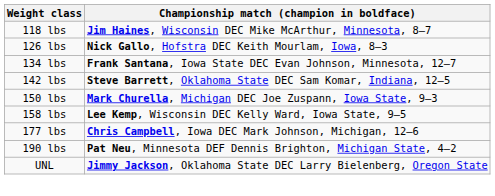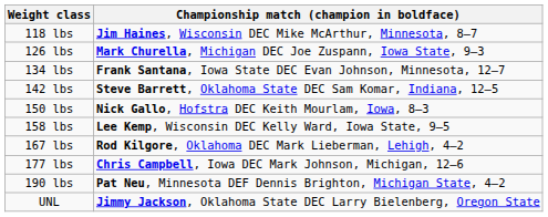 <table class="wikitable" style="text-align:center">
 <tr>
 <th>Weight class</th>
 <th>Championship match (champion in boldface)</th>
 </tr>
 <tr>
 <td>118 lbs</td>
 <td align=left><strong><a href='#'>Jim Haines</a></strong>, <a href='#'>Wisconsin</a> DEC Mike McArthur, <a href='#'>Minnesota</a>, 8–7</td>
 </tr>
 <tr>
 <td>126 lbs</td>
-<td align=left><strong>Nick Gallo</strong>, <a href='#'>Hofstra</a> DEC Keith Mourlam, <a href='#'>Iowa</a>, 8–3</td>
+<td align=left><strong><a href='#'>Mark Churella</a></strong>, <a href='#'>Michigan</a> DEC Joe Zuspann, <a href='#'>Iowa State</a>, 9–3</td>
 </tr>
 <tr>
 <td>134 lbs</td>
 <td align=left><strong>Frank Santana</strong>, Iowa State DEC Evan Johnson, Minnesota, 12–7</td>
 </tr>
 <tr>
 <td>142 lbs</td>
 <td align=left><strong>Steve Barrett</strong>, <a href='#'>Oklahoma State</a> DEC Sam Komar, <a href='#'>Indiana</a>, 12–5</td>
 </tr>
 <tr>
 <td>150 lbs</td>
-<td align=left><strong><a href='#'>Mark Churella</a></strong>, <a href='#'>Michigan</a> DEC Joe Zuspann, <a href='#'>Iowa State</a>, 9–3</td>
+<td align=left><strong>Nick Gallo</strong>, <a href='#'>Hofstra</a> DEC Keith Mourlam, <a href='#'>Iowa</a>, 8–3</td>
 </tr>
 <tr>
 <td>158 lbs</td>
 <td align=left><strong>Lee Kemp</strong>, Wisconsin DEC Kelly Ward, Iowa State, 9–5</td>
+</tr>
+<tr>
+<td>167 lbs</td>
+<td align=left><strong>Rod Kilgore</strong>, <a href='#'>Oklahoma</a> DEC Mark Lieberman, <a href='#'>Lehigh</a>, 4–2</td>
 </tr>
 <tr>
 <td>177 lbs</td>
 <td align=left><strong><a href='#'>Chris Campbell</a></strong>, Iowa DEC Mark Johnson, Michigan, 12–6</td>
 </tr>
 <tr>
 <td>190 lbs</td>
 <td align=left><strong>Pat Neu</strong>, Minnesota DEF Dennis Brighton, <a href='#'>Michigan State</a>, 4–2</td>
 </tr>
 <tr>
 <td>UNL</td>
 <td align=left><strong><a href='#'>Jimmy Jackson</a></strong>, Oklahoma State DEC Larry Bielenberg, <a href='#'>Oregon State</a></td>
 </tr>
 </table>
